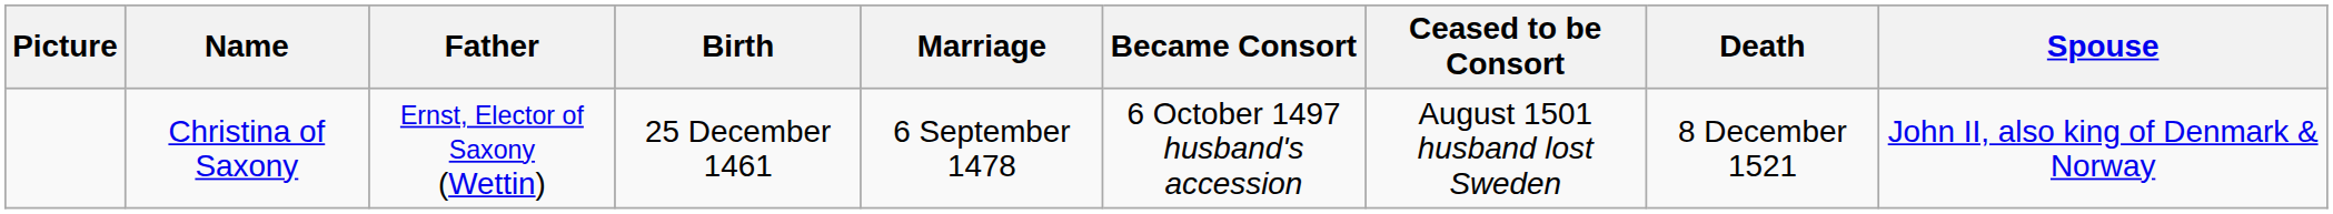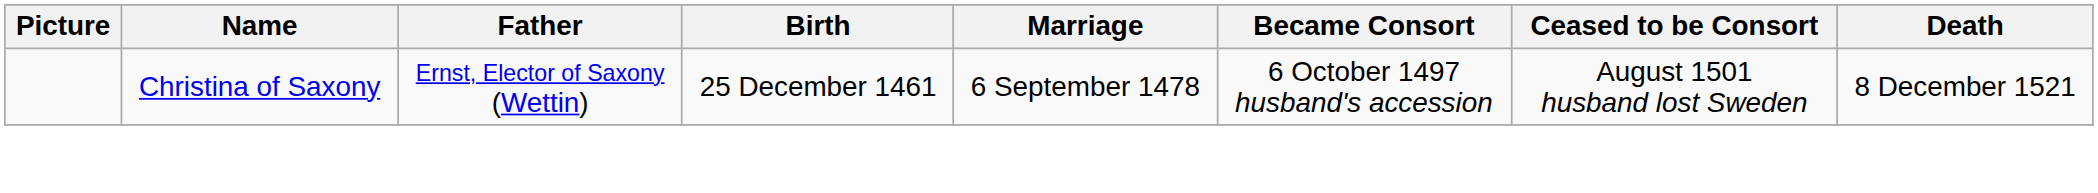 <table style="width:95%;" class="wikitable">
 <tr>
 <th>Picture</th>
 <th>Name</th>
 <th>Father</th>
 <th>Birth</th>
 <th>Marriage</th>
 <th>Became Consort</th>
 <th>Ceased to be Consort</th>
 <th>Death</th>
-<th><a href='#'>Spouse</a></th>
 </tr>
 <tr>
 <td align=center></td>
 <td align=center><a href='#'>Christina of Saxony</a><br></td>
 <td align=center><small><a href='#'>Ernst, Elector of Saxony</a></small> <br>(<a href='#'>Wettin</a>)</td>
 <td align=center>25 December 1461</td>
 <td align=center>6 September 1478</td>
 <td align=center>6 October 1497 <br><em>husband's accession</em></td>
 <td align=center>August 1501 <br><em>husband lost Sweden</em></td>
 <td style="text-align:center;">8 December 1521</td>
-<td style="text-align:center;"><a href='#'>John II, also king of Denmark & Norway</a></td>
 </tr>
 </table>
